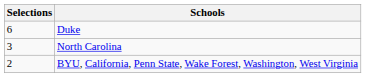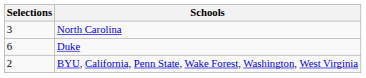 <table class="wikitable sortable" style="text-align:left">
 <tr>
 <th>Selections</th>
 <th class="unsortable">Schools</th>
 </tr>
 <tr>
+<td>3</td>
+<td><a href='#'>North Carolina</a></td>
+</tr>
+<tr>
 <td>6</td>
 <td><a href='#'>Duke</a></td>
-</tr>
-<tr>
-<td>3</td>
-<td><a href='#'>North Carolina</a></td>
 </tr>
 <tr>
 <td>2</td>
 <td><a href='#'>BYU</a>, <a href='#'>California</a>, <a href='#'>Penn State</a>, <a href='#'>Wake Forest</a>, <a href='#'>Washington</a>, <a href='#'>West Virginia</a></td>
 </tr>
 </table>
